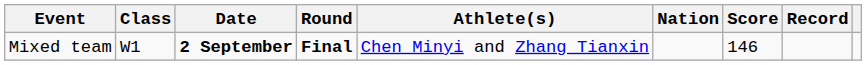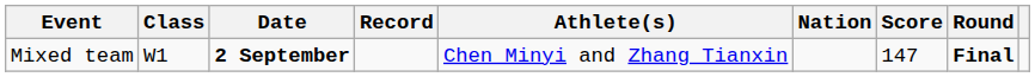 <table class="wikitable sortable">
 <tr>
 <th>Event</th>
 <th>Class</th>
 <th>Date</th>
-<th>Round</th>
+<th>Record</th>
 <th>Athlete(s)</th>
 <th>Nation</th>
 <th>Score</th>
-<th>Record</th>
+<th>Round</th>
 <th class="unsortable"></th>
 </tr>
 <tr>
 <td>Mixed team</td>
 <td>W1</td>
 <td><strong>2 September</strong></td>
-<td><strong>Final</strong></td>
+<td></td>
 <td><a href='#'>Chen Minyi</a> and <a href='#'>Zhang Tianxin</a></td>
 <td></td>
-<td>146</td>
-<td></td>
+<td>147</td>
+<td><strong>Final</strong></td>
 <td></td>
 </tr>
 </table>
